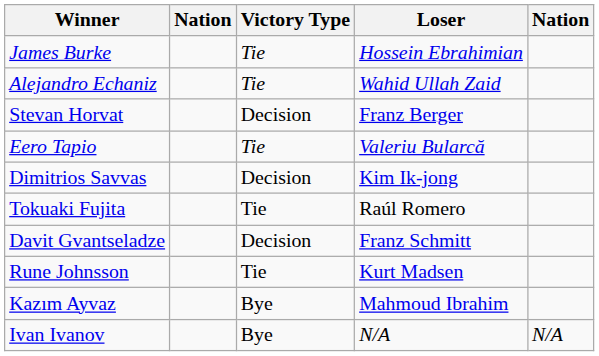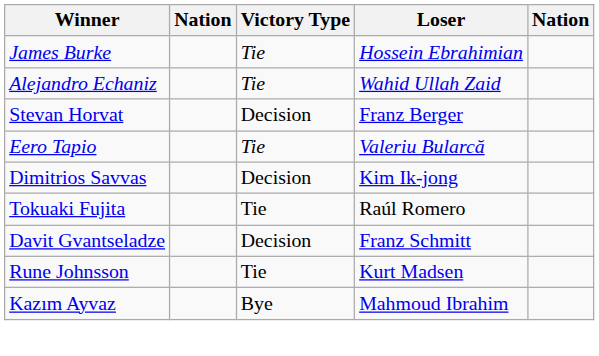 <table class="wikitable sortable" style="text-align:left;">
 <tr>
 <th>Winner</th>
 <th>Nation</th>
 <th>Victory Type</th>
 <th>Loser</th>
 <th>Nation</th>
 </tr>
 <tr style="font-style: italic">
 <td><a href='#'>James Burke</a></td>
 <td></td>
 <td>Tie</td>
 <td><a href='#'>Hossein Ebrahimian</a></td>
 <td></td>
 </tr>
 <tr style="font-style: italic">
 <td><a href='#'>Alejandro Echaniz</a></td>
 <td></td>
 <td>Tie</td>
 <td><a href='#'>Wahid Ullah Zaid</a></td>
 <td></td>
 </tr>
 <tr>
 <td><a href='#'>Stevan Horvat</a></td>
 <td></td>
 <td>Decision</td>
 <td><a href='#'>Franz Berger</a></td>
 <td></td>
 </tr>
 <tr style="font-style: italic">
 <td><a href='#'>Eero Tapio</a></td>
 <td></td>
 <td>Tie</td>
 <td><a href='#'>Valeriu Bularcă</a></td>
 <td></td>
 </tr>
 <tr>
 <td><a href='#'>Dimitrios Savvas</a></td>
 <td></td>
 <td>Decision</td>
 <td><a href='#'>Kim Ik-jong</a></td>
 <td></td>
 </tr>
 <tr>
 <td><a href='#'>Tokuaki Fujita</a></td>
 <td></td>
 <td>Tie</td>
 <td>Raúl Romero</td>
 <td></td>
 </tr>
 <tr>
 <td><a href='#'>Davit Gvantseladze</a></td>
 <td></td>
 <td>Decision</td>
 <td><a href='#'>Franz Schmitt</a></td>
 <td></td>
 </tr>
 <tr>
 <td><a href='#'>Rune Johnsson</a></td>
 <td></td>
 <td>Tie</td>
 <td><a href='#'>Kurt Madsen</a></td>
 <td></td>
 </tr>
 <tr>
 <td><a href='#'>Kazım Ayvaz</a></td>
 <td></td>
 <td>Bye</td>
 <td><a href='#'>Mahmoud Ibrahim</a></td>
 <td></td>
 </tr>
-<tr>
-<td><a href='#'>Ivan Ivanov</a></td>
-<td></td>
-<td>Bye</td>
-<td><em>N/A</em></td>
-<td><em>N/A</em></td>
-</tr>
 </table>
